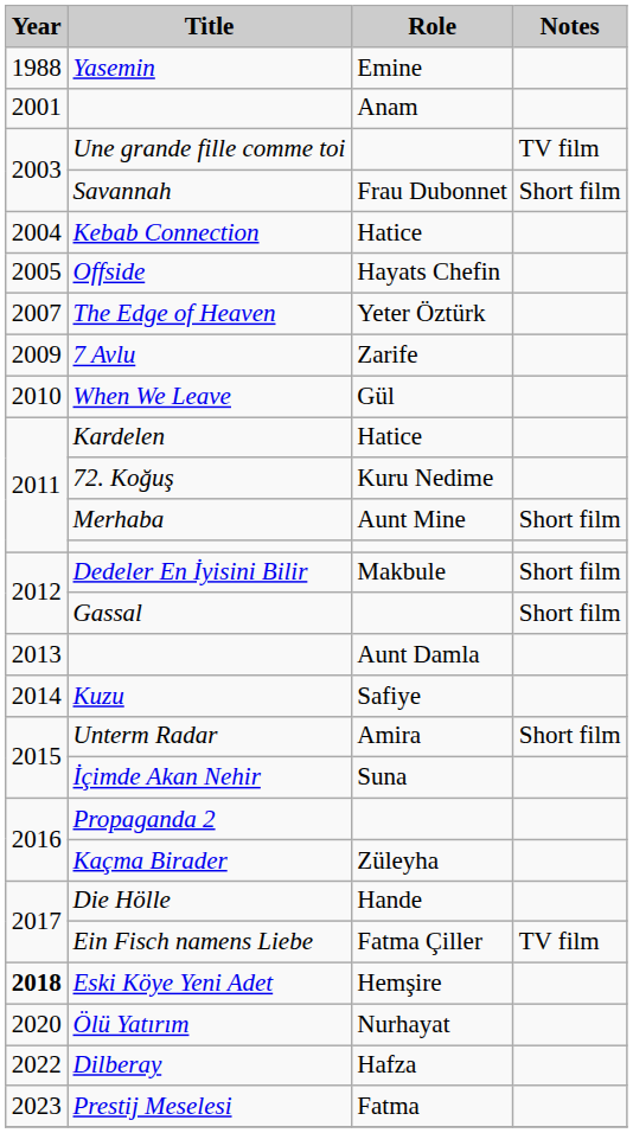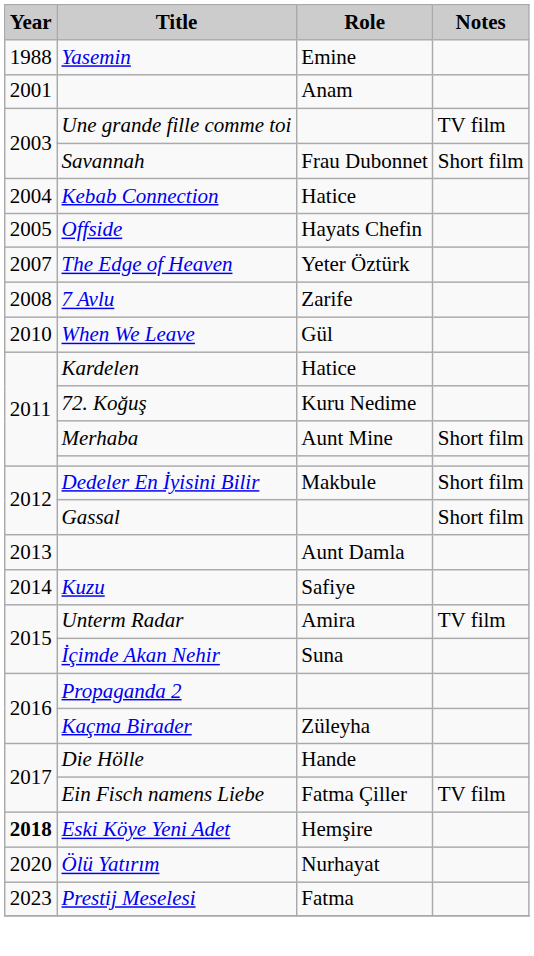 <table class="wikitable" style="font-size:90%">
 <tr>
 <th style="background:#CCCCCC">Year</th>
 <th style="background:#CCCCCC">Title</th>
 <th style="background:#CCCCCC">Role</th>
 <th style="background:#CCCCCC">Notes</th>
 </tr>
 <tr>
 <td>1988</td>
 <td><em><a href='#'>Yasemin</a></em></td>
 <td>Emine</td>
 <td></td>
 </tr>
 <tr>
 <td>2001</td>
 <td><em></em></td>
 <td>Anam</td>
 <td></td>
 </tr>
 <tr>
 <td rowspan="2">2003</td>
 <td><em>Une grande fille comme toi</em></td>
 <td></td>
 <td>TV film</td>
 </tr>
 <tr>
 <td><em>Savannah</em></td>
 <td>Frau Dubonnet</td>
 <td>Short film</td>
 </tr>
 <tr>
 <td>2004</td>
 <td><em><a href='#'>Kebab Connection</a></em></td>
 <td>Hatice</td>
 <td></td>
 </tr>
 <tr>
 <td>2005</td>
 <td><em><a href='#'>Offside</a></em></td>
 <td>Hayats Chefin</td>
 <td></td>
 </tr>
 <tr>
 <td>2007</td>
 <td><em><a href='#'>The Edge of Heaven</a></em></td>
 <td>Yeter Öztürk</td>
 <td></td>
 </tr>
 <tr>
-<td>2009</td>
+<td>2008</td>
 <td><em><a href='#'>7 Avlu</a></em></td>
 <td>Zarife</td>
 <td></td>
 </tr>
 <tr>
 <td>2010</td>
 <td><em><a href='#'>When We Leave</a></em></td>
 <td>Gül</td>
 <td></td>
 </tr>
 <tr>
 <td rowspan="4">2011</td>
 <td><em>Kardelen</em></td>
 <td>Hatice</td>
 <td></td>
 </tr>
 <tr>
 <td><em>72. Koğuş</em></td>
 <td>Kuru Nedime</td>
 <td></td>
 </tr>
 <tr>
 <td><em>Merhaba</em></td>
 <td>Aunt Mine</td>
 <td>Short film</td>
 </tr>
 <tr>
 <td><em></em></td>
 <td></td>
 <td></td>
 </tr>
 <tr>
 <td rowspan="2">2012</td>
 <td><em><a href='#'>Dedeler En İyisini Bilir</a></em></td>
 <td>Makbule</td>
 <td>Short film</td>
 </tr>
 <tr>
 <td><em>Gassal</em></td>
 <td></td>
 <td>Short film</td>
 </tr>
 <tr>
 <td>2013</td>
 <td><em></em></td>
 <td>Aunt Damla</td>
 <td></td>
 </tr>
 <tr>
 <td>2014</td>
 <td><em><a href='#'>Kuzu</a></em></td>
 <td>Safiye</td>
 <td></td>
 </tr>
 <tr>
 <td rowspan="2">2015</td>
 <td><em>Unterm Radar</em></td>
 <td>Amira</td>
-<td>Short film</td>
+<td>TV film</td>
 </tr>
 <tr>
 <td><em><a href='#'>İçimde Akan Nehir</a></em></td>
 <td>Suna</td>
 <td></td>
 </tr>
 <tr>
 <td rowspan="2">2016</td>
 <td><em><a href='#'>Propaganda 2</a></em></td>
 <td></td>
 <td></td>
 </tr>
 <tr>
 <td><em><a href='#'>Kaçma Birader</a></em></td>
 <td>Züleyha</td>
 <td></td>
 </tr>
 <tr>
 <td rowspan="2">2017</td>
 <td><em>Die Hölle</em></td>
 <td>Hande</td>
 <td></td>
 </tr>
 <tr>
 <td><em>Ein Fisch namens Liebe</em></td>
 <td>Fatma Çiller</td>
 <td>TV film</td>
 </tr>
 <tr>
 <td><strong>2018</strong></td>
 <td><em><a href='#'>Eski Köye Yeni Adet</a></em></td>
 <td>Hemşire</td>
 <td></td>
 </tr>
 <tr>
 <td>2020</td>
 <td><em><a href='#'>Ölü Yatırım</a></em></td>
 <td>Nurhayat</td>
 <td></td>
 </tr>
 <tr>
-<td>2022</td>
-<td><em><a href='#'>Dilberay</a></em></td>
-<td>Hafza</td>
-<td></td>
-</tr>
-<tr>
 <td>2023</td>
 <td><em><a href='#'>Prestij Meselesi</a></em></td>
 <td>Fatma</td>
 <td></td>
 </tr>
 <tr>
 </tr>
 </table>
